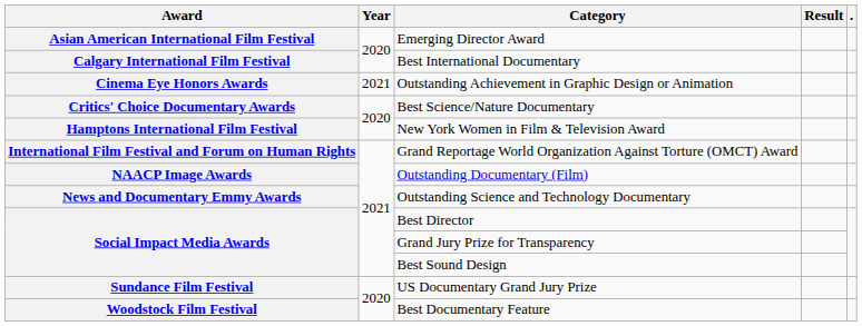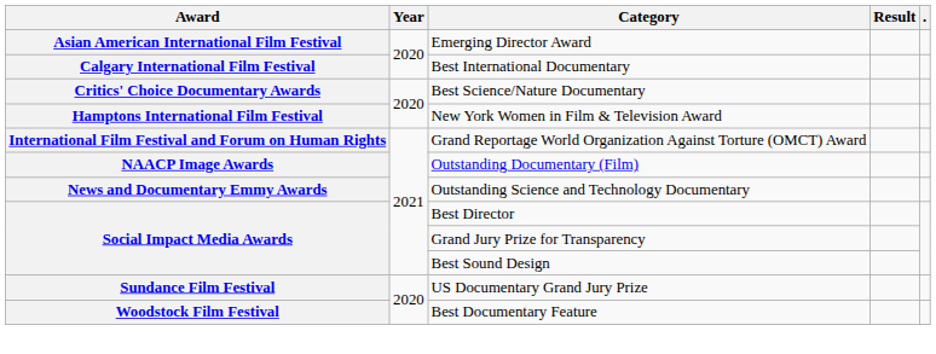 <table class="wikitable plainrowheaders">
 <tr>
 <th>Award</th>
 <th>Year</th>
 <th>Category</th>
 <th>Result</th>
 <th>.</th>
 </tr>
 <tr>
 <th scope="row" align="left"><a href='#'>Asian American International Film Festival</a></th>
 <td rowspan="2">2020</td>
 <td>Emerging Director Award</td>
 <td></td>
 <td style="text-align:center;"></td>
 </tr>
 <tr>
 <th scope="row" align="left"><a href='#'>Calgary International Film Festival</a></th>
 <td>Best International Documentary</td>
-<td></td>
-<td style="text-align:center;"></td>
-</tr>
-<tr>
-<th scope="row" align="left"><a href='#'>Cinema Eye Honors Awards</a></th>
-<td>2021</td>
-<td>Outstanding Achievement in Graphic Design or Animation</td>
 <td></td>
 <td style="text-align:center;"></td>
 </tr>
 <tr>
 <th scope="row" align="left"><a href='#'>Critics' Choice Documentary Awards</a></th>
 <td rowspan="2">2020</td>
 <td>Best Science/Nature Documentary</td>
 <td></td>
 <td style="text-align:center;"></td>
 </tr>
 <tr>
 <th scope="row" align="left"><a href='#'>Hamptons International Film Festival</a></th>
 <td>New York Women in Film & Television Award</td>
 <td></td>
 <td style="text-align:center;"></td>
 </tr>
 <tr>
 <th scope="row" align="left"><a href='#'>International Film Festival and Forum on Human Rights</a></th>
 <td rowspan="6">2021</td>
 <td>Grand Reportage World Organization Against Torture (OMCT) Award</td>
 <td></td>
 <td style="text-align:center;"></td>
 </tr>
 <tr>
 <th scope="row" align="left"><a href='#'>NAACP Image Awards</a></th>
 <td><a href='#'>Outstanding Documentary (Film)</a></td>
 <td></td>
 <td style="text-align:center;"></td>
 </tr>
 <tr>
 <th scope="row" align="left"><a href='#'>News and Documentary Emmy Awards</a></th>
 <td>Outstanding Science and Technology Documentary</td>
 <td></td>
 <td style="text-align:center;"></td>
 </tr>
 <tr>
 <th scope="row" align="left" rowspan="3"><a href='#'>Social Impact Media Awards</a></th>
 <td>Best Director</td>
 <td></td>
 <td rowspan="3" style="text-align:center;"></td>
 </tr>
 <tr>
 <td>Grand Jury Prize for Transparency</td>
 <td></td>
 </tr>
 <tr>
 <td>Best Sound Design</td>
 <td></td>
 </tr>
 <tr>
 <th scope="row" align="left"><a href='#'>Sundance Film Festival</a></th>
 <td rowspan="2">2020</td>
 <td>US Documentary Grand Jury Prize</td>
 <td></td>
 <td style="text-align:center;"></td>
 </tr>
 <tr>
 <th scope="row" align="left"><a href='#'>Woodstock Film Festival</a></th>
 <td>Best Documentary Feature</td>
 <td></td>
 <td style="text-align:center;"></td>
 </tr>
 </table>
